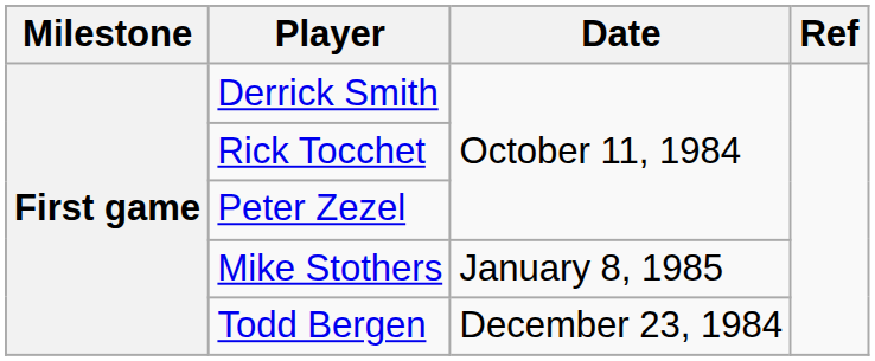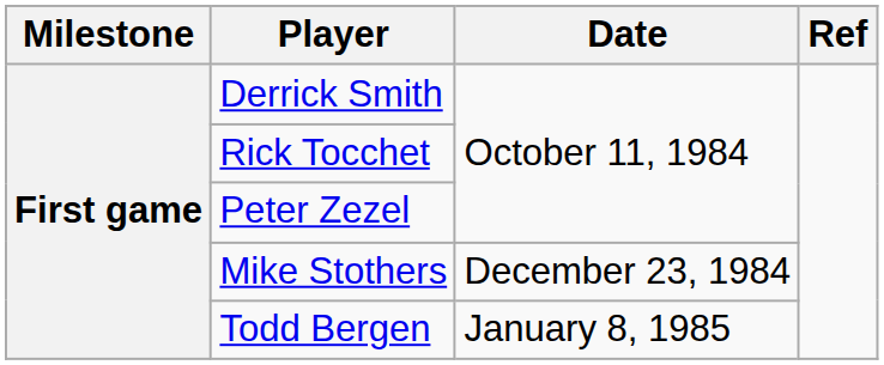 <table class="wikitable">
 <tr>
 <th scope="col">Milestone</th>
 <th scope="col">Player</th>
 <th scope="col">Date</th>
 <th scope="col">Ref</th>
 </tr>
 <tr>
 <th rowspan=5>First game</th>
 <td><a href='#'>Derrick Smith</a></td>
 <td rowspan=3>October 11, 1984</td>
 <td rowspan=5></td>
 </tr>
 <tr>
 <td><a href='#'>Rick Tocchet</a></td>
 </tr>
 <tr>
 <td><a href='#'>Peter Zezel</a></td>
 </tr>
 <tr>
 <td><a href='#'>Mike Stothers</a></td>
-<td>January 8, 1985</td>
+<td>December 23, 1984</td>
 </tr>
 <tr>
 <td><a href='#'>Todd Bergen</a></td>
-<td>December 23, 1984</td>
+<td>January 8, 1985</td>
 </tr>
 </table>
